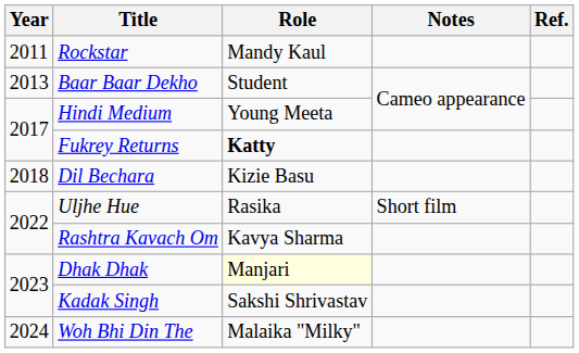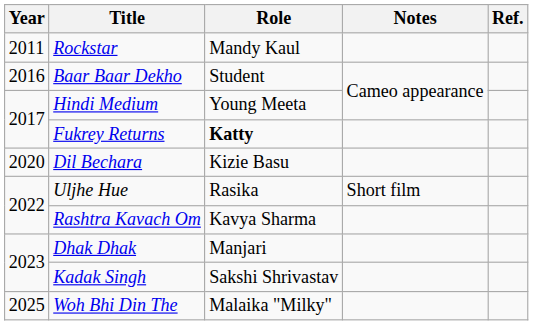 <table class="wikitable sortable plainrowheaders">
 <tr style="text-align:center;">
 <th scope="col">Year</th>
 <th scope="col">Title</th>
 <th scope="col">Role</th>
 <th class="unsortable">Notes</th>
 <th class="unsortable">Ref.</th>
 </tr>
 <tr>
 <td>2011</td>
 <td><em><a href='#'>Rockstar</a></em></td>
 <td>Mandy Kaul</td>
 <td></td>
 <td></td>
 </tr>
 <tr>
-<td>2013</td>
+<td>2016</td>
 <td><em><a href='#'>Baar Baar Dekho</a></em></td>
 <td>Student</td>
 <td rowspan="2">Cameo appearance</td>
 <td></td>
 </tr>
 <tr>
 <td rowspan="2">2017</td>
 <td><em><a href='#'>Hindi Medium</a></em></td>
 <td>Young Meeta</td>
 <td></td>
 </tr>
 <tr>
 <td><em><a href='#'>Fukrey Returns</a></em></td>
 <td><strong>Katty</strong></td>
 <td></td>
 <td></td>
 </tr>
 <tr>
-<td>2018</td>
+<td>2020</td>
 <td><em><a href='#'>Dil Bechara</a></em></td>
 <td>Kizie Basu</td>
 <td></td>
 <td></td>
 </tr>
 <tr>
 <td rowspan="2">2022</td>
 <td><em>Uljhe Hue</em></td>
 <td>Rasika</td>
 <td>Short film</td>
 <td></td>
 </tr>
 <tr>
 <td><em><a href='#'>Rashtra Kavach Om</a></em></td>
 <td>Kavya Sharma</td>
 <td></td>
 <td></td>
 </tr>
 <tr>
 <td rowspan="2">2023</td>
 <td><em><a href='#'>Dhak Dhak</a></em></td>
-<td style="background: lightyellow;">Manjari</td>
+<td>Manjari</td>
 <td></td>
 <td></td>
 </tr>
 <tr>
 <td><em><a href='#'>Kadak Singh</a></em></td>
 <td>Sakshi Shrivastav</td>
 <td></td>
 <td></td>
 </tr>
 <tr>
-<td>2024</td>
+<td>2025</td>
 <td><em><a href='#'>Woh Bhi Din The</a></em></td>
 <td>Malaika "Milky"</td>
 <td></td>
 <td></td>
 </tr>
 </table>
